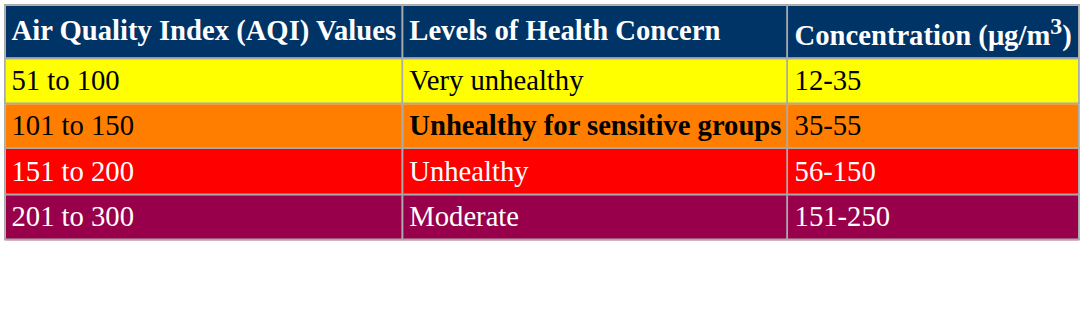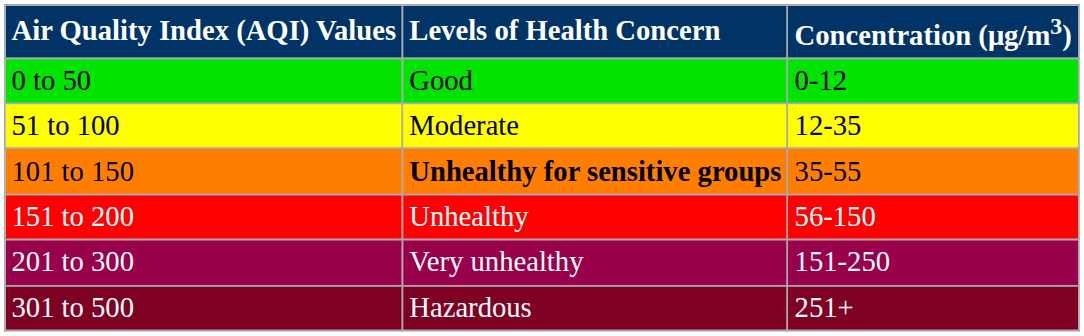 <table class="wikitable">
 <tr style="background:#036; color:#fff;">
 <td><strong>Air Quality Index (AQI) Values</strong></td>
 <td><strong>Levels of Health Concern</strong></td>
 <td><strong>Concentration (μg/m<sup>3</sup>)</strong></td>
 </tr>
+<tr style="background:#00e400;">
+<td>0 to 50</td>
+<td>Good</td>
+<td>0-12</td>
+</tr>
 <tr style="background:#ff0;">
 <td>51 to 100</td>
-<td>Very unhealthy</td>
+<td>Moderate</td>
 <td>12-35</td>
 </tr>
 <tr style="background:#ff7e00;">
 <td>101 to 150</td>
 <td><strong>Unhealthy for sensitive groups</strong></td>
 <td>35-55</td>
 </tr>
 <tr style="background:#f00; color:#fff;">
 <td>151 to 200</td>
 <td>Unhealthy</td>
 <td>56-150</td>
 </tr>
 <tr style="background:#99004c; color:#fff;">
 <td>201 to 300</td>
-<td>Moderate</td>
+<td>Very unhealthy</td>
 <td>151-250</td>
 </tr>
+<tr style="background:#7e0023; color:#fff;">
+<td>301 to 500</td>
+<td>Hazardous</td>
+<td>251+</td>
+</tr>
 </table>
